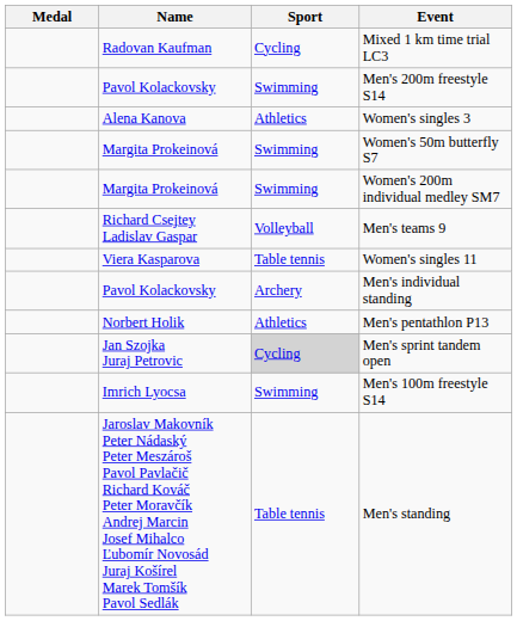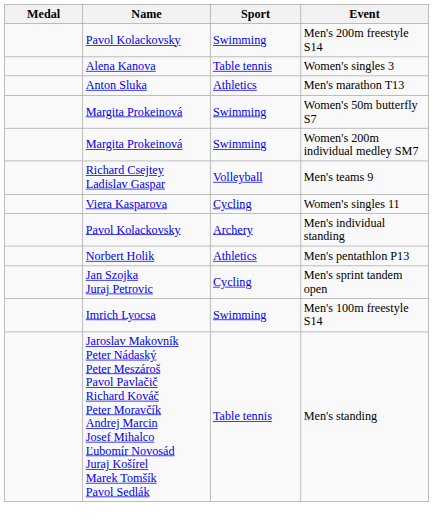 <table class="wikitable">
 <tr>
 <th style="width:6em">Medal</th>
 <th style="width:10em">Name</th>
 <th style="width:7em">Sport</th>
 <th style="width:10em">Event</th>
-</tr>
-<tr>
-<td></td>
-<td><a href='#'>Radovan Kaufman</a></td>
-<td><a href='#'>Cycling</a></td>
-<td>Mixed 1 km time trial LC3</td>
 </tr>
 <tr>
 <td></td>
 <td><a href='#'>Pavol Kolackovsky</a></td>
 <td><a href='#'>Swimming</a></td>
 <td>Men's 200m freestyle S14</td>
 </tr>
 <tr>
 <td></td>
 <td><a href='#'>Alena Kanova</a></td>
+<td><a href='#'>Table tennis</a></td>
+<td>Women's singles 3</td>
+</tr>
+<tr>
+<td></td>
+<td><a href='#'>Anton Sluka</a></td>
 <td><a href='#'>Athletics</a></td>
-<td>Women's singles 3</td>
+<td>Men's marathon T13</td>
 </tr>
 <tr>
 <td></td>
 <td><a href='#'>Margita Prokeinová</a></td>
 <td><a href='#'>Swimming</a></td>
 <td>Women's 50m butterfly S7</td>
 </tr>
 <tr>
 <td></td>
 <td><a href='#'>Margita Prokeinová</a></td>
 <td><a href='#'>Swimming</a></td>
 <td>Women's 200m individual medley SM7</td>
 </tr>
 <tr>
 <td></td>
 <td><a href='#'>Richard Csejtey</a><br> <a href='#'>Ladislav Gaspar</a></td>
 <td><a href='#'>Volleyball</a></td>
 <td>Men's teams 9</td>
 </tr>
 <tr>
 <td></td>
 <td><a href='#'>Viera Kasparova</a></td>
-<td><a href='#'>Table tennis</a></td>
+<td><a href='#'>Cycling</a></td>
 <td>Women's singles 11</td>
 </tr>
 <tr>
 <td></td>
 <td><a href='#'>Pavol Kolackovsky</a></td>
 <td><a href='#'>Archery</a></td>
 <td>Men's individual standing</td>
 </tr>
 <tr>
 <td></td>
 <td><a href='#'>Norbert Holik</a></td>
 <td><a href='#'>Athletics</a></td>
 <td>Men's pentathlon P13</td>
 </tr>
 <tr>
 <td></td>
 <td><a href='#'>Jan Szojka</a><br> <a href='#'>Juraj Petrovic</a></td>
-<td style="background: lightgrey;"><a href='#'>Cycling</a></td>
+<td><a href='#'>Cycling</a></td>
 <td>Men's sprint tandem open</td>
 </tr>
 <tr>
 <td></td>
 <td><a href='#'>Imrich Lyocsa</a></td>
 <td><a href='#'>Swimming</a></td>
 <td>Men's 100m freestyle S14</td>
 </tr>
 <tr>
 <td></td>
 <td><a href='#'>Jaroslav Makovník</a><br> <a href='#'>Peter Nádaský</a><br> <a href='#'>Peter Meszároš</a><br> <a href='#'>Pavol Pavlačič</a><br> <a href='#'>Richard Kováč</a><br> <a href='#'>Peter Moravčík</a><br> <a href='#'>Andrej Marcin</a><br> <a href='#'>Josef Mihalco</a><br> <a href='#'>Ľubomír Novosád</a><br> <a href='#'>Juraj Košírel</a><br> <a href='#'>Marek Tomšík</a><br> <a href='#'>Pavol Sedlák</a></td>
 <td><a href='#'>Table tennis</a></td>
 <td>Men's standing</td>
 </tr>
 </table>
